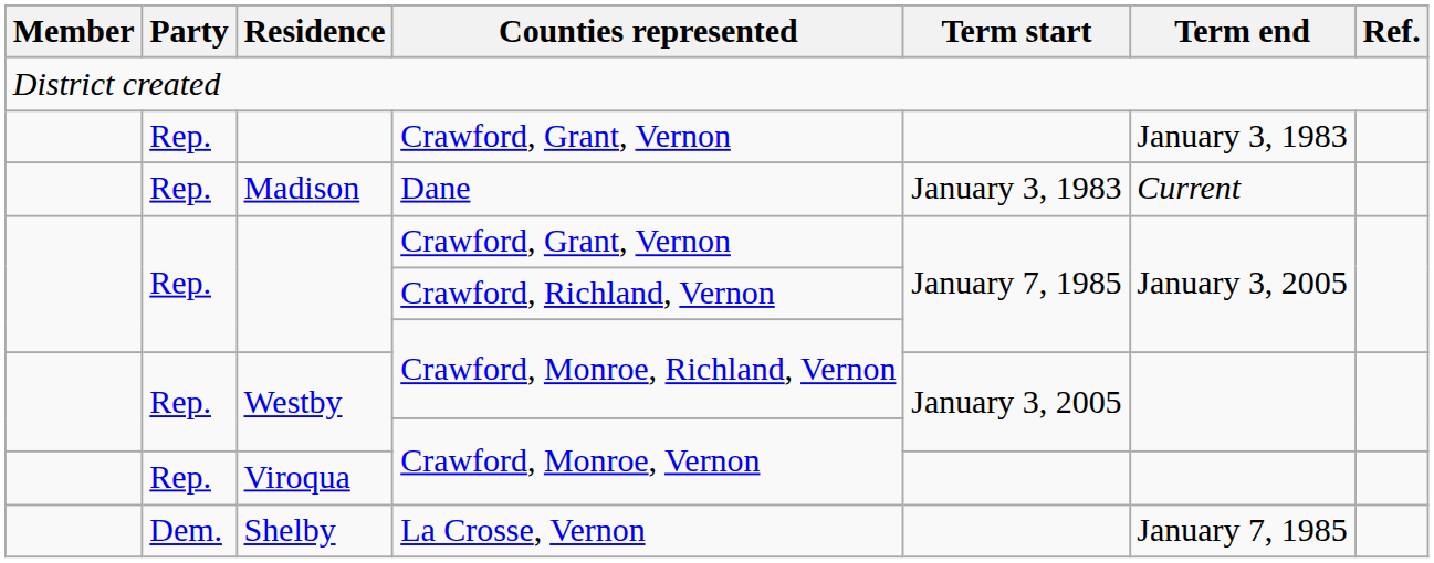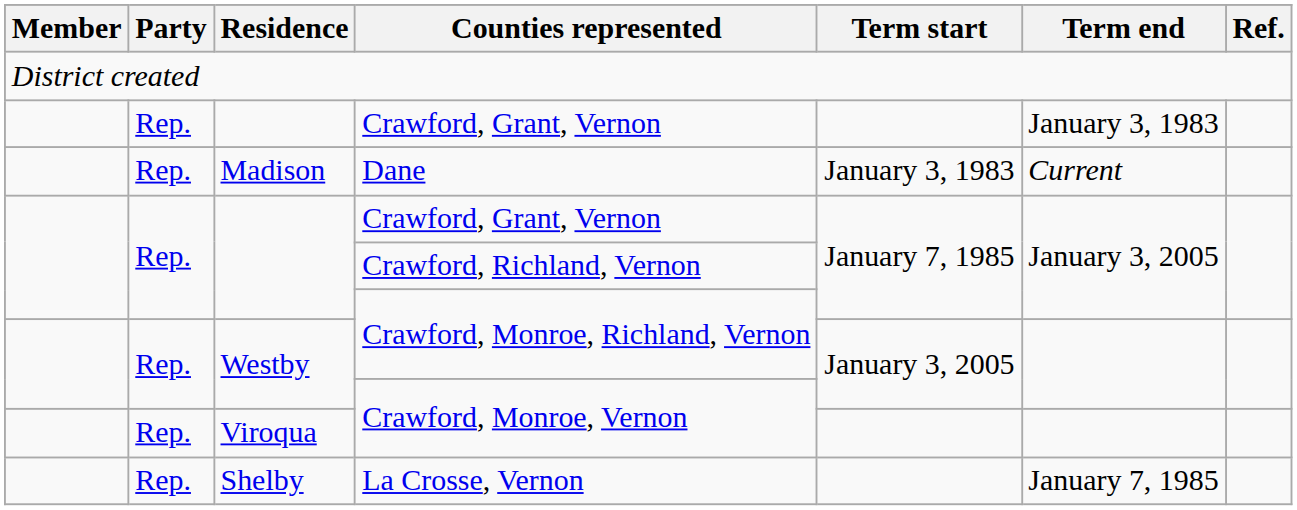 <table class="wikitable">
 <tr>
 <th>Member</th>
 <th>Party</th>
 <th>Residence</th>
 <th>Counties represented</th>
 <th>Term start</th>
 <th>Term end</th>
 <th>Ref.</th>
 </tr>
 <tr>
 <td colspan="7"><em>District created</em></td>
 </tr>
 <tr>
 <td></td>
 <td><a href='#'>Rep.</a></td>
 <td></td>
 <td><a href='#'>Crawford</a>, <a href='#'>Grant</a>, <a href='#'>Vernon</a></td>
 <td></td>
 <td>January 3, 1983</td>
 <td></td>
 </tr>
 <tr>
 <td></td>
 <td><a href='#'>Rep.</a></td>
 <td><a href='#'>Madison</a></td>
 <td><a href='#'>Dane</a></td>
 <td>January 3, 1983</td>
 <td><em>Current</em></td>
 <td></td>
 </tr>
 <tr>
 <td rowspan="3"></td>
 <td rowspan="3" ><a href='#'>Rep.</a></td>
 <td rowspan="3"></td>
 <td><a href='#'>Crawford</a>, <a href='#'>Grant</a>, <a href='#'>Vernon</a></td>
 <td rowspan="3">January 7, 1985</td>
 <td rowspan="3">January 3, 2005</td>
 <td rowspan="3"></td>
 </tr>
 <tr style="height:1em">
 <td><a href='#'>Crawford</a>, <a href='#'>Richland</a>, <a href='#'>Vernon</a></td>
 </tr>
 <tr style="height:1em">
 <td rowspan="2"><a href='#'>Crawford</a>, <a href='#'>Monroe</a>, <a href='#'>Richland</a>, <a href='#'>Vernon</a></td>
 </tr>
 <tr style="height:2em">
 <td rowspan="2"></td>
 <td rowspan="2" ><a href='#'>Rep.</a></td>
 <td rowspan="2"><a href='#'>Westby</a></td>
 <td rowspan="2">January 3, 2005</td>
 <td rowspan="2"></td>
 <td rowspan="2"></td>
 </tr>
 <tr style="height:1em">
 <td rowspan="2"><a href='#'>Crawford</a>, <a href='#'>Monroe</a>, <a href='#'>Vernon</a></td>
 </tr>
 <tr>
 <td></td>
 <td><a href='#'>Rep.</a></td>
 <td><a href='#'>Viroqua</a></td>
 <td></td>
 <td></td>
 <td></td>
 </tr>
 <tr>
 <td></td>
-<td><a href='#'>Dem.</a></td>
+<td><a href='#'>Rep.</a></td>
 <td><a href='#'>Shelby</a></td>
 <td><a href='#'>La Crosse</a>, <a href='#'>Vernon</a></td>
 <td></td>
 <td>January 7, 1985</td>
 <td></td>
 </tr>
 </table>
